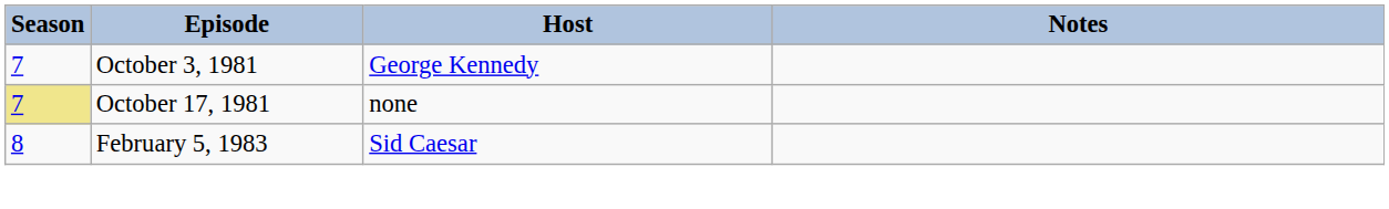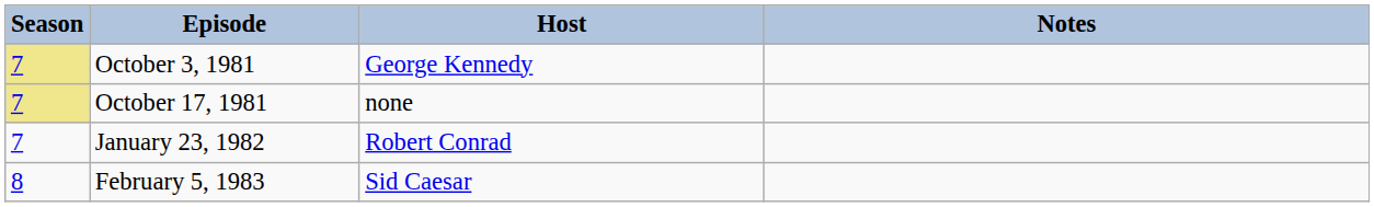 <table class="wikitable" style="width:100%;">
 <tr>
 <th style="background:#B0C4DE;" width="5%">Season</th>
 <th style="background:#B0C4DE;" width="20%">Episode</th>
 <th style="background:#B0C4DE;" width="30%">Host</th>
 <th style="background:#B0C4DE;" width="45%">Notes</th>
 </tr>
 <tr>
-<td><a href='#'>7</a></td>
+<td style="background: khaki;"><a href='#'>7</a></td>
 <td>October 3, 1981</td>
 <td><a href='#'>George Kennedy</a></td>
 <td></td>
 </tr>
 <tr>
 <td style="background: khaki;"><a href='#'>7</a></td>
 <td>October 17, 1981</td>
 <td>none</td>
 <td></td>
 </tr>
 <tr>
+<td><a href='#'>7</a></td>
+<td>January 23, 1982</td>
+<td><a href='#'>Robert Conrad</a></td>
+<td></td>
+</tr>
+<tr>
 <td><a href='#'>8</a></td>
 <td>February 5, 1983</td>
 <td><a href='#'>Sid Caesar</a></td>
 <td></td>
 </tr>
 </table>
